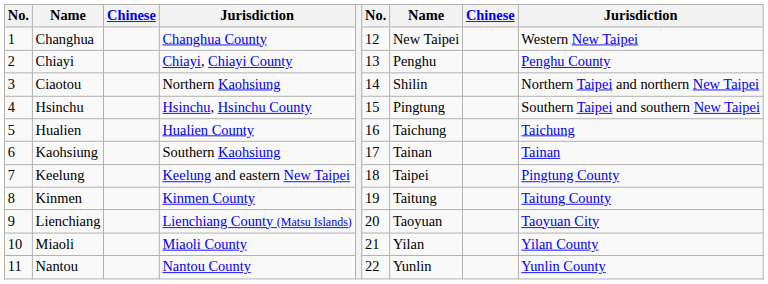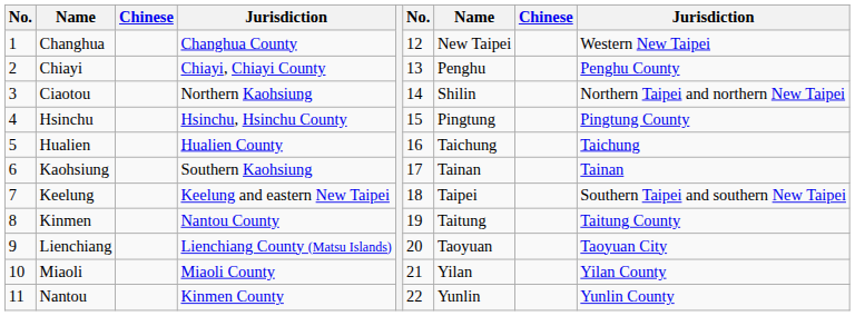 <table class=wikitable>
 <tr>
 <th>No.</th>
 <th>Name</th>
 <th><a href='#'>Chinese</a></th>
 <th>Jurisdiction</th>
 <th rowspan=12></th>
 <th>No.</th>
 <th>Name</th>
 <th><a href='#'>Chinese</a></th>
 <th>Jurisdiction</th>
 </tr>
 <tr>
 <td>1</td>
 <td>Changhua</td>
 <td></td>
 <td><a href='#'>Changhua County</a></td>
 <td>12</td>
 <td>New Taipei</td>
 <td></td>
 <td>Western <a href='#'>New Taipei</a></td>
 </tr>
 <tr>
 <td>2</td>
 <td>Chiayi</td>
 <td></td>
 <td><a href='#'>Chiayi</a>, <a href='#'>Chiayi County</a></td>
 <td>13</td>
 <td>Penghu</td>
 <td></td>
 <td><a href='#'>Penghu County</a></td>
 </tr>
 <tr>
 <td>3</td>
 <td>Ciaotou</td>
 <td></td>
 <td>Northern <a href='#'>Kaohsiung</a></td>
 <td>14</td>
 <td>Shilin</td>
 <td></td>
 <td>Northern <a href='#'>Taipei</a> and northern <a href='#'>New Taipei</a></td>
 </tr>
 <tr>
 <td>4</td>
 <td>Hsinchu</td>
 <td></td>
 <td><a href='#'>Hsinchu</a>, <a href='#'>Hsinchu County</a></td>
 <td>15</td>
 <td>Pingtung</td>
 <td></td>
-<td>Southern <a href='#'>Taipei</a> and southern <a href='#'>New Taipei</a></td>
+<td><a href='#'>Pingtung County</a></td>
 </tr>
 <tr>
 <td>5</td>
 <td>Hualien</td>
 <td></td>
 <td><a href='#'>Hualien County</a></td>
 <td>16</td>
 <td>Taichung</td>
 <td></td>
 <td><a href='#'>Taichung</a></td>
 </tr>
 <tr>
 <td>6</td>
 <td>Kaohsiung</td>
 <td></td>
 <td>Southern <a href='#'>Kaohsiung</a></td>
 <td>17</td>
 <td>Tainan</td>
 <td></td>
 <td><a href='#'>Tainan</a></td>
 </tr>
 <tr>
 <td>7</td>
 <td>Keelung</td>
 <td></td>
 <td><a href='#'>Keelung</a> and eastern <a href='#'>New Taipei</a></td>
 <td>18</td>
 <td>Taipei</td>
 <td></td>
-<td><a href='#'>Pingtung County</a></td>
+<td>Southern <a href='#'>Taipei</a> and southern <a href='#'>New Taipei</a></td>
 </tr>
 <tr>
 <td>8</td>
 <td>Kinmen</td>
 <td></td>
-<td><a href='#'>Kinmen County</a></td>
+<td><a href='#'>Nantou County</a></td>
 <td>19</td>
 <td>Taitung</td>
 <td></td>
 <td><a href='#'>Taitung County</a></td>
 </tr>
 <tr>
 <td>9</td>
 <td>Lienchiang</td>
 <td></td>
 <td><a href='#'>Lienchiang County <small>(Matsu Islands)</small></a></td>
 <td>20</td>
 <td>Taoyuan</td>
 <td></td>
 <td><a href='#'>Taoyuan City</a></td>
 </tr>
 <tr>
 <td>10</td>
 <td>Miaoli</td>
 <td></td>
 <td><a href='#'>Miaoli County</a></td>
 <td>21</td>
 <td>Yilan</td>
 <td></td>
 <td><a href='#'>Yilan County</a></td>
 </tr>
 <tr>
 <td>11</td>
 <td>Nantou</td>
 <td></td>
-<td><a href='#'>Nantou County</a></td>
+<td><a href='#'>Kinmen County</a></td>
 <td>22</td>
 <td>Yunlin</td>
 <td></td>
 <td><a href='#'>Yunlin County</a></td>
 </tr>
 </table>
